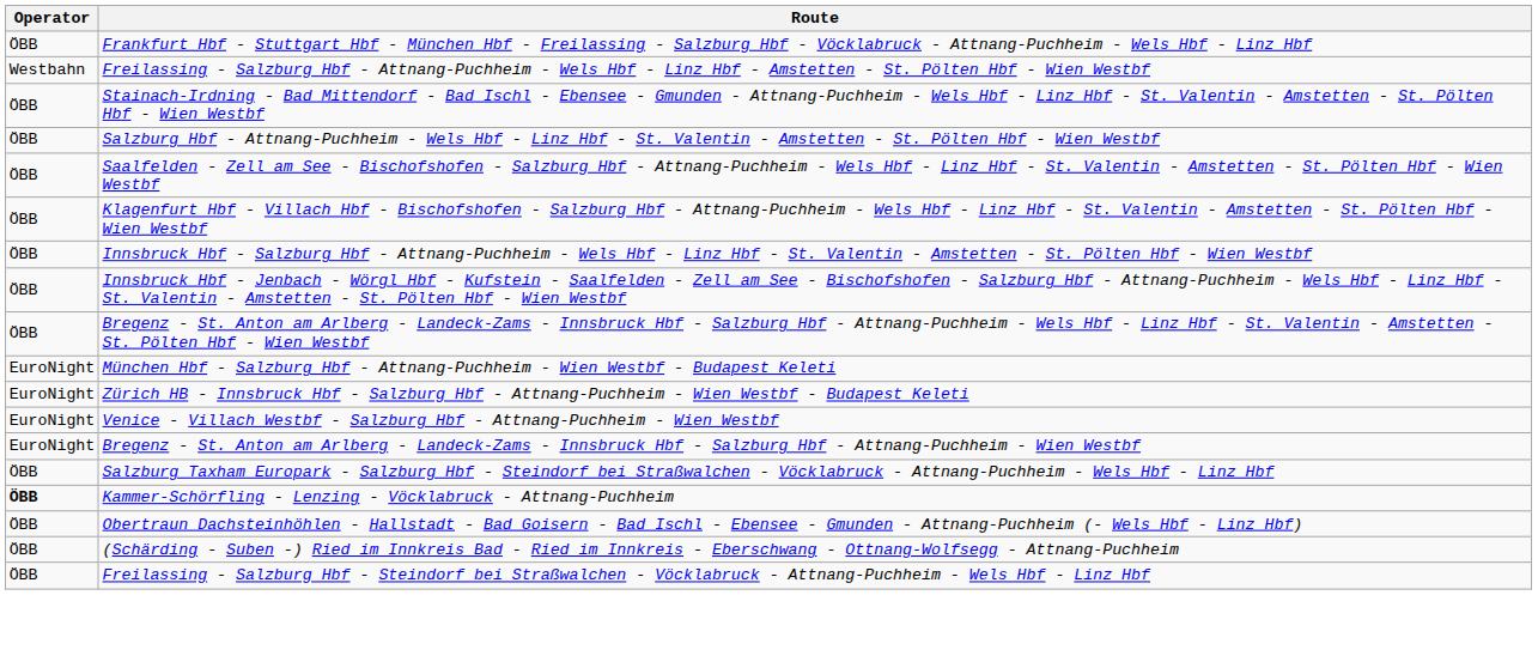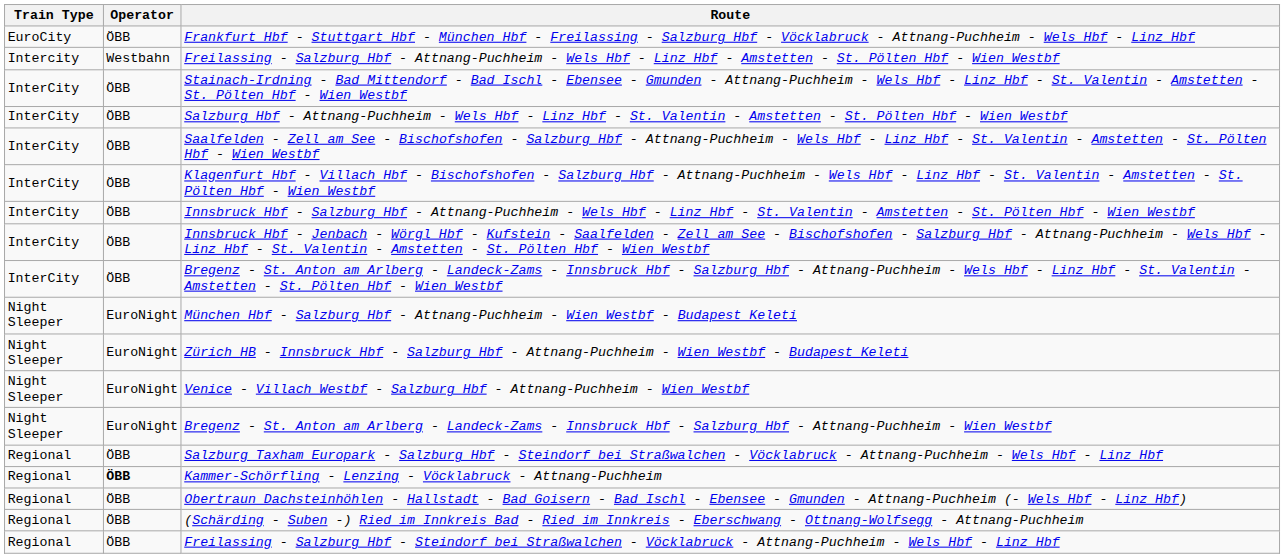 <table class="wikitable vatop">
 <tr>
+<th>Train Type</th>
 <th>Operator</th>
 <th>Route</th>
 </tr>
 <tr>
+<td>EuroCity</td>
 <td>ÖBB</td>
 <td><em><a href='#'>Frankfurt Hbf</a> - <a href='#'>Stuttgart Hbf</a> - <a href='#'>München Hbf</a> - <a href='#'>Freilassing</a> - <a href='#'>Salzburg Hbf</a> - <a href='#'>Vöcklabruck</a> - Attnang-Puchheim - <a href='#'>Wels Hbf</a> - <a href='#'>Linz Hbf</a></em></td>
 </tr>
 <tr>
+<td>Intercity</td>
 <td>Westbahn</td>
 <td><em><a href='#'>Freilassing</a> - <a href='#'>Salzburg Hbf</a> - Attnang-Puchheim - <a href='#'>Wels Hbf</a> - <a href='#'>Linz Hbf</a> - <a href='#'>Amstetten</a> - <a href='#'>St. Pölten Hbf</a> - <a href='#'>Wien Westbf</a></em></td>
 </tr>
 <tr>
+<td>InterCity</td>
 <td>ÖBB</td>
 <td><em><a href='#'>Stainach-Irdning</a> - <a href='#'>Bad Mittendorf</a> - <a href='#'>Bad Ischl</a> - <a href='#'>Ebensee</a> - <a href='#'>Gmunden</a> - Attnang-Puchheim - <a href='#'>Wels Hbf</a> - <a href='#'>Linz Hbf</a> - <a href='#'>St. Valentin</a> - <a href='#'>Amstetten</a> - <a href='#'>St. Pölten Hbf</a> - <a href='#'>Wien Westbf</a></em></td>
 </tr>
 <tr>
+<td>InterCity</td>
 <td>ÖBB</td>
 <td><em><a href='#'>Salzburg Hbf</a> - Attnang-Puchheim - <a href='#'>Wels Hbf</a> - <a href='#'>Linz Hbf</a> - <a href='#'>St. Valentin</a> - <a href='#'>Amstetten</a> - <a href='#'>St. Pölten Hbf</a> - <a href='#'>Wien Westbf</a></em></td>
 </tr>
 <tr>
+<td>InterCity</td>
 <td>ÖBB</td>
 <td><em><a href='#'>Saalfelden</a> - <a href='#'>Zell am See</a> - <a href='#'>Bischofshofen</a> - <a href='#'>Salzburg Hbf</a> - Attnang-Puchheim - <a href='#'>Wels Hbf</a> - <a href='#'>Linz Hbf</a> - <a href='#'>St. Valentin</a> - <a href='#'>Amstetten</a> - <a href='#'>St. Pölten Hbf</a> - <a href='#'>Wien Westbf</a></em></td>
 </tr>
 <tr>
+<td>InterCity</td>
 <td>ÖBB</td>
 <td><em><a href='#'>Klagenfurt Hbf</a> - <a href='#'>Villach Hbf</a> - <a href='#'>Bischofshofen</a> - <a href='#'>Salzburg Hbf</a> - Attnang-Puchheim - <a href='#'>Wels Hbf</a> - <a href='#'>Linz Hbf</a> - <a href='#'>St. Valentin</a> - <a href='#'>Amstetten</a> - <a href='#'>St. Pölten Hbf</a> - <a href='#'>Wien Westbf</a></em></td>
 </tr>
 <tr>
+<td>InterCity</td>
 <td>ÖBB</td>
 <td><em><a href='#'>Innsbruck Hbf</a> - <a href='#'>Salzburg Hbf</a> - Attnang-Puchheim - <a href='#'>Wels Hbf</a> - <a href='#'>Linz Hbf</a> - <a href='#'>St. Valentin</a> - <a href='#'>Amstetten</a> - <a href='#'>St. Pölten Hbf</a> - <a href='#'>Wien Westbf</a></em></td>
 </tr>
 <tr>
+<td>InterCity</td>
 <td>ÖBB</td>
 <td><em><a href='#'>Innsbruck Hbf</a> - <a href='#'>Jenbach</a> - <a href='#'>Wörgl Hbf</a> - <a href='#'>Kufstein</a> - <a href='#'>Saalfelden</a> - <a href='#'>Zell am See</a> - <a href='#'>Bischofshofen</a> - <a href='#'>Salzburg Hbf</a> - Attnang-Puchheim - <a href='#'>Wels Hbf</a> - <a href='#'>Linz Hbf</a> - <a href='#'>St. Valentin</a> - <a href='#'>Amstetten</a> - <a href='#'>St. Pölten Hbf</a> - <a href='#'>Wien Westbf</a></em></td>
 </tr>
 <tr>
+<td>InterCity</td>
 <td>ÖBB</td>
 <td><em><a href='#'>Bregenz</a> - <a href='#'>St. Anton am Arlberg</a> - <a href='#'>Landeck-Zams</a> - <a href='#'>Innsbruck Hbf</a> - <a href='#'>Salzburg Hbf</a> - Attnang-Puchheim - <a href='#'>Wels Hbf</a> - <a href='#'>Linz Hbf</a> - <a href='#'>St. Valentin</a> - <a href='#'>Amstetten</a> - <a href='#'>St. Pölten Hbf</a> - <a href='#'>Wien Westbf</a></em></td>
 </tr>
 <tr>
+<td>Night Sleeper</td>
 <td>EuroNight</td>
 <td><em><a href='#'>München Hbf</a> - <a href='#'>Salzburg Hbf</a> - Attnang-Puchheim - <a href='#'>Wien Westbf</a> - <a href='#'>Budapest Keleti</a></em></td>
 </tr>
 <tr>
+<td>Night Sleeper</td>
 <td>EuroNight</td>
 <td><em><a href='#'>Zürich HB</a> - <a href='#'>Innsbruck Hbf</a> - <a href='#'>Salzburg Hbf</a> - Attnang-Puchheim - <a href='#'>Wien Westbf</a> - <a href='#'>Budapest Keleti</a></em></td>
 </tr>
 <tr>
+<td>Night Sleeper</td>
 <td>EuroNight</td>
 <td><em><a href='#'>Venice</a> - <a href='#'>Villach Westbf</a> - <a href='#'>Salzburg Hbf</a> - Attnang-Puchheim - <a href='#'>Wien Westbf</a></em></td>
 </tr>
 <tr>
+<td>Night Sleeper</td>
 <td>EuroNight</td>
 <td><em><a href='#'>Bregenz</a> - <a href='#'>St. Anton am Arlberg</a> - <a href='#'>Landeck-Zams</a> - <a href='#'>Innsbruck Hbf</a> - <a href='#'>Salzburg Hbf</a> - Attnang-Puchheim - <a href='#'>Wien Westbf</a></em></td>
 </tr>
 <tr>
+<td>Regional</td>
 <td>ÖBB</td>
 <td><em><a href='#'>Salzburg Taxham Europark</a> - <a href='#'>Salzburg Hbf</a> - <a href='#'>Steindorf bei Straßwalchen</a> - <a href='#'>Vöcklabruck</a> - Attnang-Puchheim - <a href='#'>Wels Hbf</a> - <a href='#'>Linz Hbf</a></em></td>
 </tr>
 <tr>
+<td>Regional</td>
 <td><strong>ÖBB</strong></td>
 <td><em><a href='#'>Kammer-Schörfling</a> - <a href='#'>Lenzing</a> - <a href='#'>Vöcklabruck</a> - Attnang-Puchheim</em></td>
 </tr>
 <tr>
+<td>Regional</td>
 <td>ÖBB</td>
 <td><em><a href='#'>Obertraun Dachsteinhöhlen</a> - <a href='#'>Hallstadt</a> - <a href='#'>Bad Goisern</a> - <a href='#'>Bad Ischl</a> - <a href='#'>Ebensee</a> - <a href='#'>Gmunden</a> - Attnang-Puchheim (- <a href='#'>Wels Hbf</a> - <a href='#'>Linz Hbf</a>)</em></td>
 </tr>
 <tr>
+<td>Regional</td>
 <td>ÖBB</td>
 <td><em>(<a href='#'>Schärding</a> - <a href='#'>Suben</a> -) <a href='#'>Ried im Innkreis Bad</a> - <a href='#'>Ried im Innkreis</a> - <a href='#'>Eberschwang</a> - <a href='#'>Ottnang-Wolfsegg</a> - Attnang-Puchheim</em></td>
 </tr>
 <tr>
+<td>Regional</td>
 <td>ÖBB</td>
 <td><em><a href='#'>Freilassing</a> - <a href='#'>Salzburg Hbf</a> - <a href='#'>Steindorf bei Straßwalchen</a> - <a href='#'>Vöcklabruck</a> - Attnang-Puchheim - <a href='#'>Wels Hbf</a> - <a href='#'>Linz Hbf</a></em></td>
 </tr>
 </table>
